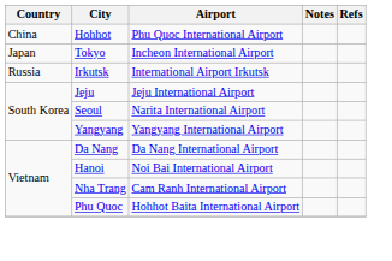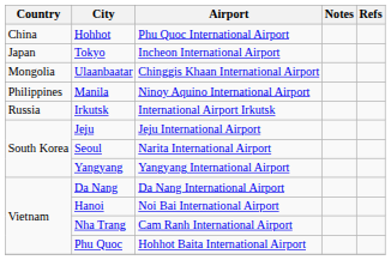 <table class="wikitable sortable">
 <tr>
 <th>Country</th>
 <th>City</th>
 <th>Airport</th>
 <th>Notes</th>
 <th>Refs</th>
 </tr>
 <tr>
 <td>China</td>
 <td><a href='#'>Hohhot</a></td>
 <td><a href='#'>Phu Quoc International Airport</a></td>
 <td></td>
 <td align=center></td>
 </tr>
 <tr>
 <td>Japan</td>
 <td><a href='#'>Tokyo</a></td>
 <td><a href='#'>Incheon International Airport</a></td>
 <td align=center></td>
+<td align=center></td>
+</tr>
+<tr>
+<td>Mongolia</td>
+<td><a href='#'>Ulaanbaatar</a></td>
+<td><a href='#'>Chinggis Khaan International Airport</a></td>
+<td></td>
+<td align=center></td>
+</tr>
+<tr>
+<td>Philippines</td>
+<td><a href='#'>Manila</a></td>
+<td><a href='#'>Ninoy Aquino International Airport</a></td>
+<td></td>
 <td align=center></td>
 </tr>
 <tr>
 <td>Russia</td>
 <td><a href='#'>Irkutsk</a></td>
 <td><a href='#'>International Airport Irkutsk</a></td>
 <td></td>
 <td align=center></td>
 </tr>
 <tr>
 <td rowspan="3">South Korea</td>
 <td><a href='#'>Jeju</a></td>
 <td><a href='#'>Jeju International Airport</a></td>
 <td></td>
 <td align=center></td>
 </tr>
 <tr>
 <td><a href='#'>Seoul</a></td>
 <td><a href='#'>Narita International Airport</a></td>
 <td align=center></td>
 <td align=center></td>
 </tr>
 <tr>
 <td><a href='#'>Yangyang</a></td>
 <td><a href='#'>Yangyang International Airport</a></td>
 <td></td>
 <td align=center></td>
 </tr>
 <tr>
 <td rowspan="4">Vietnam</td>
 <td><a href='#'>Da Nang</a></td>
 <td><a href='#'>Da Nang International Airport</a></td>
 <td></td>
 <td align=center></td>
 </tr>
 <tr>
 <td><a href='#'>Hanoi</a></td>
 <td><a href='#'>Noi Bai International Airport</a></td>
 <td></td>
 <td align=center></td>
 </tr>
 <tr>
 <td><a href='#'>Nha Trang</a></td>
 <td><a href='#'>Cam Ranh International Airport</a></td>
 <td></td>
 <td align=center></td>
 </tr>
 <tr>
 <td><a href='#'>Phu Quoc</a></td>
 <td><a href='#'>Hohhot Baita International Airport</a></td>
 <td></td>
 <td align=center></td>
 </tr>
 <tr>
 </tr>
 </table>
